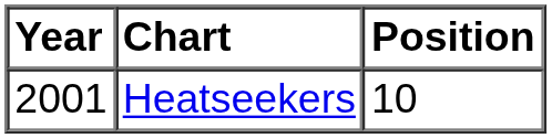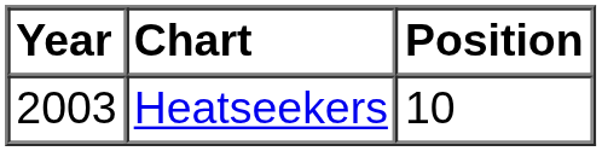 <table border=1 cellspacing=0 cellpadding=2>
 <tr>
 <th align="left" valign="top">Year</th>
 <th align="left" valign="top">Chart</th>
 <th align="left" valign="top">Position</th>
 </tr>
 <tr>
-<td align="left" valign="top">2001</td>
+<td align="left" valign="top">2003</td>
 <td align="left" valign="top"><a href='#'>Heatseekers</a></td>
 <td align="left" valign="top">10</td>
 </tr>
 </table>
